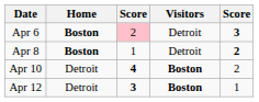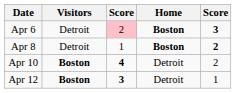 <table class="wikitable">
 <tr>
 <th width="50">Date</th>
+<th width="90">Visitors</th>
+<th width="25">Score</th>
 <th width="90">Home</th>
-<th width="25">Score</th>
-<th width="90">Visitors</th>
 <th width="25">Score</th>
 </tr>
 <tr align="center">
 <td>Apr 6</td>
+<td>Detroit</td>
+<td align="center" style="background: pink;">2</td>
 <td><strong>Boston</strong></td>
-<td align="center" style="background: pink;">2</td>
-<td>Detroit</td>
 <td align="center"><strong>3</strong></td>
 </tr>
 <tr align="center">
 <td>Apr 8</td>
+<td>Detroit</td>
+<td align="center">1</td>
 <td><strong>Boston</strong></td>
-<td align="center">1</td>
-<td>Detroit</td>
 <td align="center"><strong>2</strong></td>
 </tr>
 <tr align="center">
 <td>Apr 10</td>
+<td><strong>Boston</strong></td>
+<td align="center"><strong>4</strong></td>
 <td>Detroit</td>
-<td align="center"><strong>4</strong></td>
-<td><strong>Boston</strong></td>
 <td align="center">2</td>
 </tr>
 <tr align="center">
 <td>Apr 12</td>
+<td><strong>Boston</strong></td>
+<td align="center"><strong>3</strong></td>
 <td>Detroit</td>
-<td align="center"><strong>3</strong></td>
-<td><strong>Boston</strong></td>
 <td align="center">1</td>
 </tr>
 </table>
